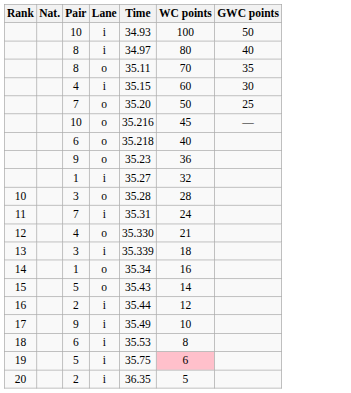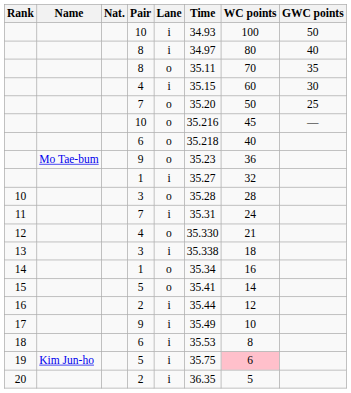 <table class="wikitable sortable" style="text-align:center">
 <tr>
 <th>Rank</th>
+<th>Name</th>
 <th>Nat.</th>
 <th>Pair</th>
 <th>Lane</th>
 <th>Time</th>
 <th>WC points</th>
 <th>GWC points</th>
 </tr>
 <tr>
 <td></td>
+<td align=left></td>
 <td></td>
 <td>10</td>
 <td>i</td>
 <td>34.93</td>
 <td>100</td>
 <td>50</td>
 </tr>
 <tr>
 <td></td>
+<td align=left></td>
 <td></td>
 <td>8</td>
 <td>i</td>
 <td>34.97</td>
 <td>80</td>
 <td>40</td>
 </tr>
 <tr>
 <td></td>
+<td align=left></td>
 <td></td>
 <td>8</td>
 <td>o</td>
 <td>35.11</td>
 <td>70</td>
 <td>35</td>
 </tr>
 <tr>
 <td></td>
+<td align=left></td>
 <td></td>
 <td>4</td>
 <td>i</td>
 <td>35.15</td>
 <td>60</td>
 <td>30</td>
 </tr>
 <tr>
 <td></td>
+<td align=left></td>
 <td></td>
 <td>7</td>
 <td>o</td>
 <td>35.20</td>
 <td>50</td>
 <td>25</td>
 </tr>
 <tr>
 <td></td>
+<td align=left></td>
 <td></td>
 <td>10</td>
 <td>o</td>
 <td>35.216</td>
 <td>45</td>
 <td>—</td>
 </tr>
 <tr>
 <td></td>
+<td align=left></td>
 <td></td>
 <td>6</td>
 <td>o</td>
 <td>35.218</td>
 <td>40</td>
 <td></td>
 </tr>
 <tr>
 <td></td>
+<td align=left><a href='#'>Mo Tae-bum</a></td>
 <td></td>
 <td>9</td>
 <td>o</td>
 <td>35.23</td>
 <td>36</td>
 <td></td>
 </tr>
 <tr>
 <td></td>
+<td align=left></td>
 <td></td>
 <td>1</td>
 <td>i</td>
 <td>35.27</td>
 <td>32</td>
 <td></td>
 </tr>
 <tr>
 <td>10</td>
+<td align=left></td>
 <td></td>
 <td>3</td>
 <td>o</td>
 <td>35.28</td>
 <td>28</td>
 <td></td>
 </tr>
 <tr>
 <td>11</td>
+<td align=left></td>
 <td></td>
 <td>7</td>
 <td>i</td>
 <td>35.31</td>
 <td>24</td>
 <td></td>
 </tr>
 <tr>
 <td>12</td>
+<td align=left></td>
 <td></td>
 <td>4</td>
 <td>o</td>
 <td>35.330</td>
 <td>21</td>
 <td></td>
 </tr>
 <tr>
 <td>13</td>
+<td align=left></td>
 <td></td>
 <td>3</td>
 <td>i</td>
-<td>35.339</td>
+<td>35.338</td>
 <td>18</td>
 <td></td>
 </tr>
 <tr>
 <td>14</td>
+<td align=left></td>
 <td></td>
 <td>1</td>
 <td>o</td>
 <td>35.34</td>
 <td>16</td>
 <td></td>
 </tr>
 <tr>
 <td>15</td>
+<td align=left></td>
 <td></td>
 <td>5</td>
 <td>o</td>
-<td>35.43</td>
+<td>35.41</td>
 <td>14</td>
 <td></td>
 </tr>
 <tr>
 <td>16</td>
+<td align=left></td>
 <td></td>
 <td>2</td>
 <td>i</td>
 <td>35.44</td>
 <td>12</td>
 <td></td>
 </tr>
 <tr>
 <td>17</td>
+<td align=left></td>
 <td></td>
 <td>9</td>
 <td>i</td>
 <td>35.49</td>
 <td>10</td>
 <td></td>
 </tr>
 <tr>
 <td>18</td>
+<td align=left></td>
 <td></td>
 <td>6</td>
 <td>i</td>
 <td>35.53</td>
 <td>8</td>
 <td></td>
 </tr>
 <tr>
 <td>19</td>
+<td align=left><a href='#'>Kim Jun-ho</a></td>
 <td></td>
 <td>5</td>
 <td>i</td>
 <td>35.75</td>
 <td style="background: pink;">6</td>
 <td></td>
 </tr>
 <tr>
 <td>20</td>
+<td align=left></td>
 <td></td>
 <td>2</td>
 <td>i</td>
 <td>36.35</td>
 <td>5</td>
 <td></td>
 </tr>
 </table>
